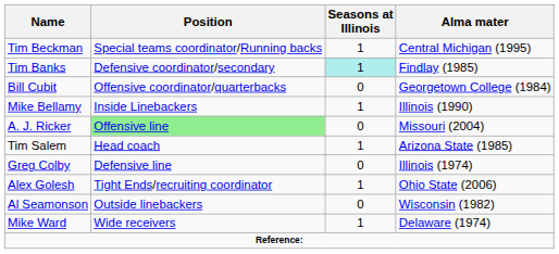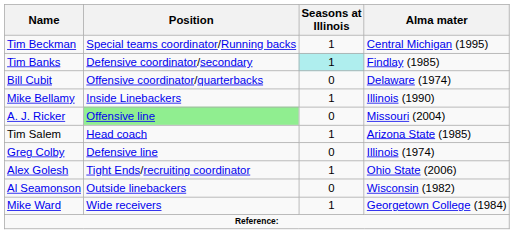 <table class="wikitable" border="1" style="font-size:90%;">
 <tr>
 <th>Name</th>
 <th>Position</th>
 <th>Seasons at<br>Illinois</th>
 <th>Alma mater</th>
 </tr>
 <tr>
 <td><a href='#'>Tim Beckman</a></td>
 <td><a href='#'>Special teams coordinator</a>/<a href='#'>Running backs</a></td>
 <td align=center>1</td>
 <td><a href='#'>Central Michigan</a> (1995)</td>
 </tr>
 <tr>
 <td><a href='#'>Tim Banks</a></td>
 <td><a href='#'>Defensive coordinator</a>/<a href='#'>secondary</a></td>
 <td align=center style="background: paleturquoise;">1</td>
 <td><a href='#'>Findlay</a> (1985)</td>
 </tr>
 <tr>
 <td><a href='#'>Bill Cubit</a></td>
 <td><a href='#'>Offensive coordinator</a>/<a href='#'>quarterbacks</a></td>
 <td align=center>0</td>
-<td><a href='#'>Georgetown College</a> (1984)</td>
+<td><a href='#'>Delaware</a> (1974)</td>
 </tr>
 <tr>
 <td><a href='#'>Mike Bellamy</a></td>
 <td><a href='#'>Inside Linebackers</a></td>
 <td align=center>1</td>
 <td><a href='#'>Illinois</a> (1990)</td>
 </tr>
 <tr>
 <td><a href='#'>A. J. Ricker</a></td>
 <td style="background: lightgreen;"><a href='#'>Offensive line</a></td>
 <td align=center>0</td>
 <td><a href='#'>Missouri</a> (2004)</td>
 </tr>
 <tr>
 <td>Tim Salem</td>
 <td><a href='#'>Head coach</a></td>
 <td align=center>1</td>
 <td><a href='#'>Arizona State</a> (1985)</td>
 </tr>
 <tr>
 <td><a href='#'>Greg Colby</a></td>
 <td><a href='#'>Defensive line</a></td>
 <td align=center>0</td>
 <td><a href='#'>Illinois</a> (1974)</td>
 </tr>
 <tr>
 <td><a href='#'>Alex Golesh</a></td>
 <td><a href='#'>Tight Ends</a>/<a href='#'>recruiting coordinator</a></td>
 <td align=center>1</td>
 <td><a href='#'>Ohio State</a> (2006)</td>
 </tr>
 <tr>
 <td><a href='#'>Al Seamonson</a></td>
 <td><a href='#'>Outside linebackers</a></td>
 <td align=center>0</td>
 <td><a href='#'>Wisconsin</a> (1982)</td>
 </tr>
 <tr>
 <td><a href='#'>Mike Ward</a></td>
 <td><a href='#'>Wide receivers</a></td>
 <td align=center>1</td>
-<td><a href='#'>Delaware</a> (1974)</td>
+<td><a href='#'>Georgetown College</a> (1984)</td>
 </tr>
 <tr>
 <td colspan="4" style="font-size: 8pt" align="center"><strong>Reference:</strong></td>
 </tr>
 </table>
